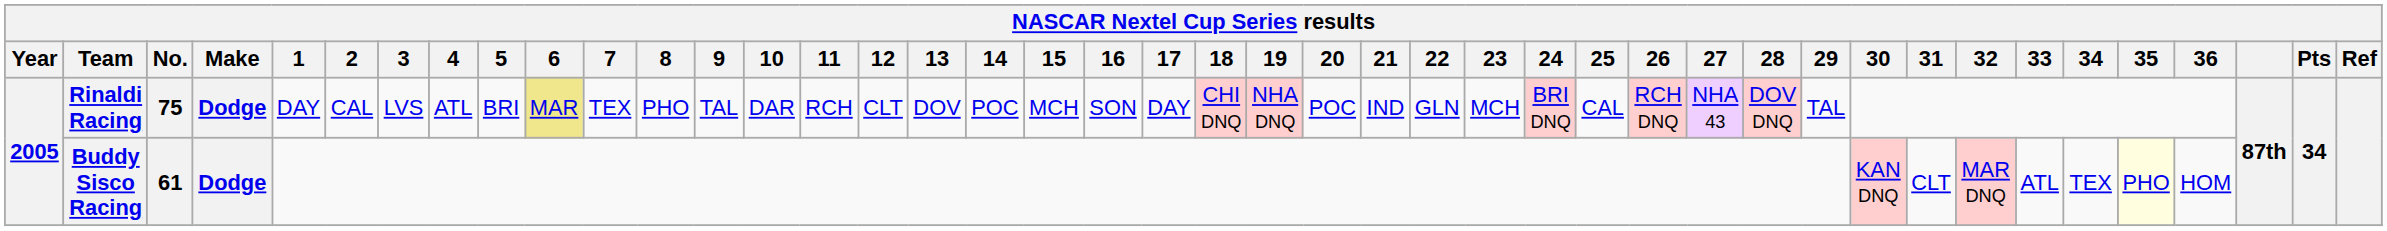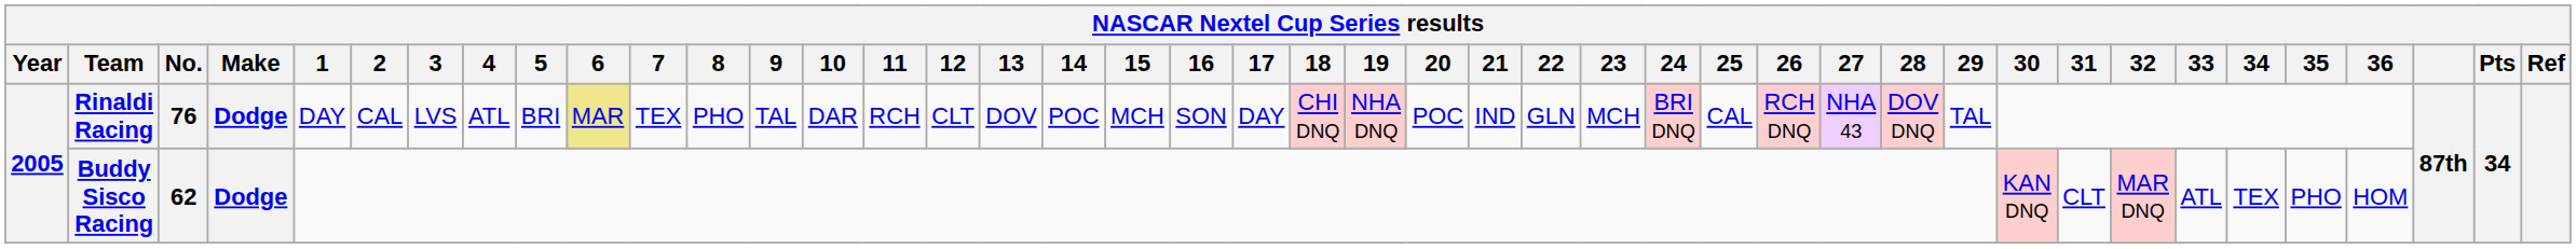 <table class="wikitable" style="text-align:center; font-size:75%">
 <tr>
 <th colspan=45><a href='#'>NASCAR Nextel Cup Series</a> results</th>
 </tr>
 <tr>
 <th>Year</th>
 <th>Team</th>
 <th>No.</th>
 <th>Make</th>
 <th>1</th>
 <th>2</th>
 <th>3</th>
 <th>4</th>
 <th>5</th>
 <th>6</th>
 <th>7</th>
 <th>8</th>
 <th>9</th>
 <th>10</th>
 <th>11</th>
 <th>12</th>
 <th>13</th>
 <th>14</th>
 <th>15</th>
 <th>16</th>
 <th>17</th>
 <th>18</th>
 <th>19</th>
 <th>20</th>
 <th>21</th>
 <th>22</th>
 <th>23</th>
 <th>24</th>
 <th>25</th>
 <th>26</th>
 <th>27</th>
 <th>28</th>
 <th>29</th>
 <th>30</th>
 <th>31</th>
 <th>32</th>
 <th>33</th>
 <th>34</th>
 <th>35</th>
 <th>36</th>
 <th></th>
 <th>Pts</th>
 <th>Ref</th>
 </tr>
 <tr>
 <th rowspan=2><a href='#'>2005</a></th>
 <th><a href='#'>Rinaldi Racing</a></th>
-<th>75</th>
+<th>76</th>
 <th><a href='#'>Dodge</a></th>
 <td><a href='#'>DAY</a></td>
 <td><a href='#'>CAL</a></td>
 <td><a href='#'>LVS</a></td>
 <td><a href='#'>ATL</a></td>
 <td><a href='#'>BRI</a></td>
 <td style="background: khaki;"><a href='#'>MAR</a></td>
 <td><a href='#'>TEX</a></td>
 <td><a href='#'>PHO</a></td>
 <td><a href='#'>TAL</a></td>
 <td><a href='#'>DAR</a></td>
 <td><a href='#'>RCH</a></td>
 <td><a href='#'>CLT</a></td>
 <td><a href='#'>DOV</a></td>
 <td><a href='#'>POC</a></td>
 <td><a href='#'>MCH</a></td>
 <td><a href='#'>SON</a></td>
 <td><a href='#'>DAY</a></td>
 <td style="background:#FFCFCF;"><a href='#'>CHI</a><br><small>DNQ</small></td>
 <td style="background:#FFCFCF;"><a href='#'>NHA</a><br><small>DNQ</small></td>
 <td><a href='#'>POC</a></td>
 <td><a href='#'>IND</a></td>
 <td><a href='#'>GLN</a></td>
 <td><a href='#'>MCH</a></td>
 <td style="background:#FFCFCF;"><a href='#'>BRI</a><br><small>DNQ</small></td>
 <td><a href='#'>CAL</a></td>
 <td style="background:#FFCFCF;"><a href='#'>RCH</a><br><small>DNQ</small></td>
 <td style="background:#EFCFFF;"><a href='#'>NHA</a><br><small>43</small></td>
 <td style="background:#FFCFCF;"><a href='#'>DOV</a><br><small>DNQ</small></td>
 <td><a href='#'>TAL</a></td>
 <td colspan=7></td>
 <th rowspan=2>87th</th>
 <th rowspan=2>34</th>
 <th rowspan=2></th>
 </tr>
 <tr>
 <th><a href='#'>Buddy Sisco Racing</a></th>
-<th>61</th>
+<th>62</th>
 <th><a href='#'>Dodge</a></th>
 <td colspan=29></td>
 <td style="background:#FFCFCF;"><a href='#'>KAN</a><br><small>DNQ</small></td>
 <td><a href='#'>CLT</a></td>
 <td style="background:#FFCFCF;"><a href='#'>MAR</a><br><small>DNQ</small></td>
 <td><a href='#'>ATL</a></td>
 <td><a href='#'>TEX</a></td>
-<td style="background: lightyellow;"><a href='#'>PHO</a></td>
+<td><a href='#'>PHO</a></td>
 <td><a href='#'>HOM</a></td>
 </tr>
 </table>
